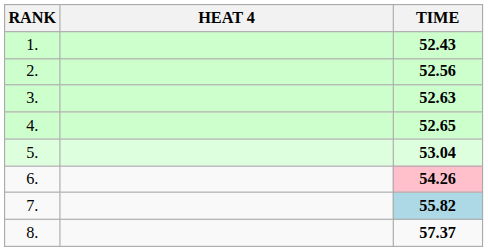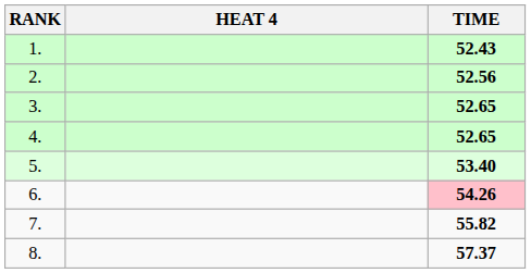 <table class="wikitable" style="border-collapse: collapse; font-size: 90%;">
 <tr>
 <th>RANK</th>
 <th style="width: 20em">HEAT 4</th>
 <th style="width: 5em">TIME</th>
 </tr>
 <tr style="background:#ccffcc;">
 <td align="center">1.</td>
 <td></td>
 <td align="center"><strong>52.43</strong></td>
 </tr>
 <tr style="background:#ccffcc;">
 <td align="center">2.</td>
 <td></td>
 <td align="center"><strong>52.56</strong></td>
 </tr>
 <tr style="background:#ccffcc;">
 <td align="center">3.</td>
 <td></td>
-<td align="center"><strong>52.63</strong></td>
+<td align="center"><strong>52.65</strong></td>
 </tr>
 <tr style="background:#ccffcc;">
 <td align="center">4.</td>
 <td></td>
 <td align="center"><strong>52.65</strong></td>
 </tr>
 <tr style="background:#ddffdd;">
 <td align="center">5.</td>
 <td></td>
-<td align="center"><strong>53.04</strong></td>
+<td align="center"><strong>53.40</strong></td>
 </tr>
 <tr>
 <td align="center">6.</td>
 <td></td>
 <td align="center" style="background: pink;"><strong>54.26</strong></td>
 </tr>
 <tr>
 <td align="center">7.</td>
 <td></td>
-<td align="center" style="background: lightblue;"><strong>55.82</strong></td>
+<td align="center"><strong>55.82</strong></td>
 </tr>
 <tr>
 <td align="center">8.</td>
 <td></td>
 <td align="center"><strong>57.37</strong></td>
 </tr>
 </table>
